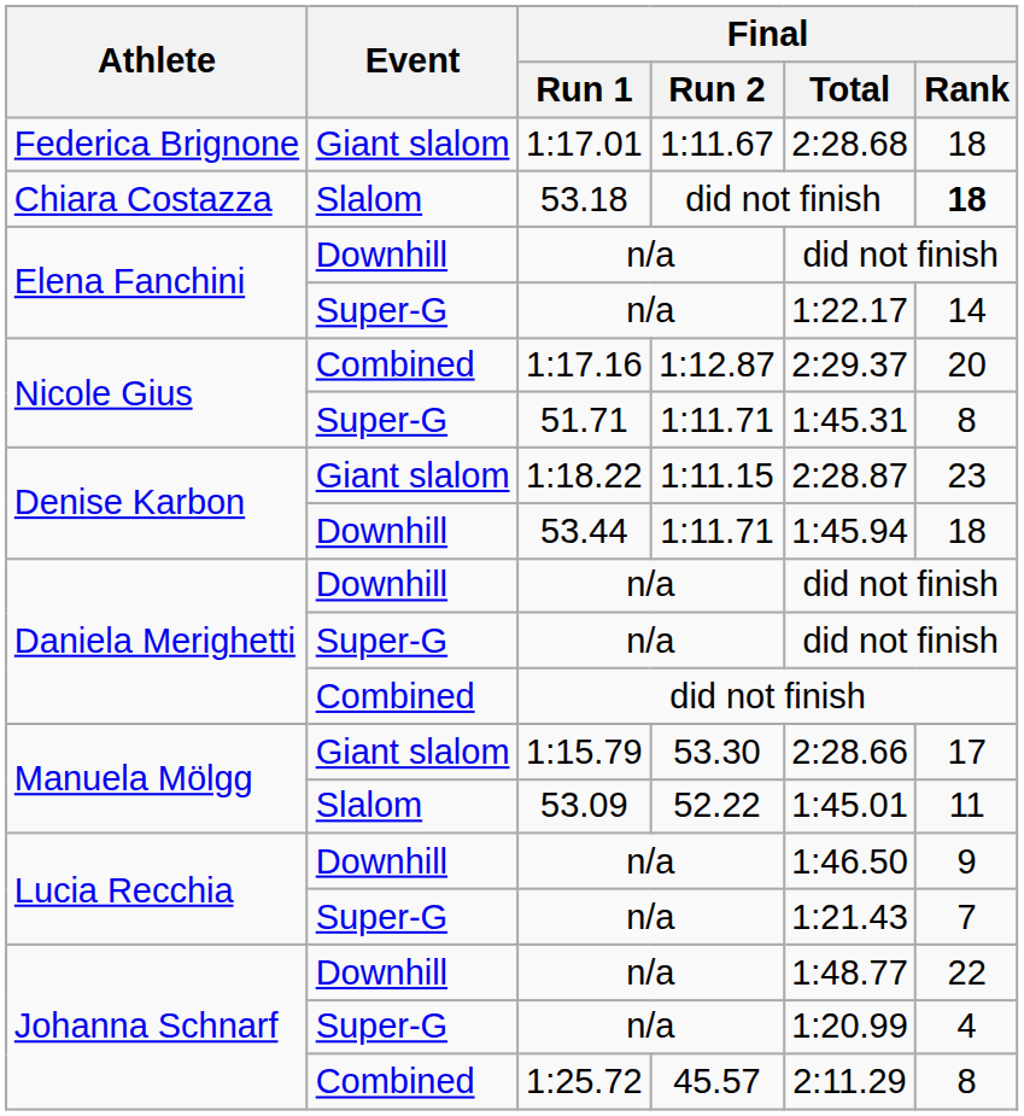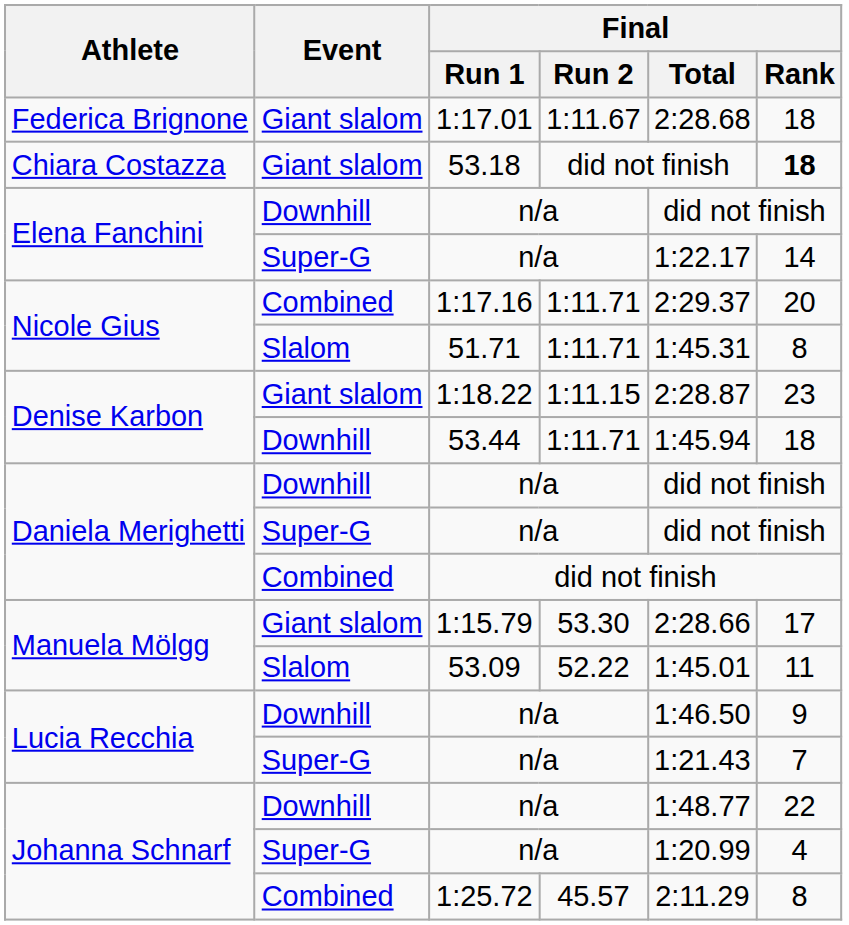 <table class="wikitable" style="font-size:90%">
 <tr>
 <th rowspan="2">Athlete</th>
 <th rowspan="2">Event</th>
 <th colspan="4">Final</th>
 </tr>
 <tr>
 <th>Run 1</th>
 <th>Run 2</th>
 <th>Total</th>
 <th>Rank</th>
 </tr>
 <tr align=center>
 <td align=left><a href='#'>Federica Brignone</a></td>
 <td align=left><a href='#'>Giant slalom</a></td>
 <td>1:17.01</td>
 <td>1:11.67</td>
 <td>2:28.68</td>
 <td>18</td>
 </tr>
 <tr align=center>
 <td align=left><a href='#'>Chiara Costazza</a></td>
-<td align=left><a href='#'>Slalom</a></td>
+<td align=left><a href='#'>Giant slalom</a></td>
 <td>53.18</td>
 <td colspan=2>did not finish</td>
 <td><strong>18</strong></td>
 </tr>
 <tr align=center>
 <td align=left rowspan=2><a href='#'>Elena Fanchini</a></td>
 <td align=left><a href='#'>Downhill</a></td>
 <td colspan=2>n/a</td>
 <td colspan=2>did not finish</td>
 </tr>
 <tr align=center>
 <td align=left><a href='#'>Super-G</a></td>
 <td colspan=2>n/a</td>
 <td>1:22.17</td>
 <td>14</td>
 </tr>
 <tr align=center>
 <td align=left rowspan=2><a href='#'>Nicole Gius</a></td>
 <td align=left><a href='#'>Combined</a></td>
 <td>1:17.16</td>
-<td>1:12.87</td>
+<td>1:11.71</td>
 <td>2:29.37</td>
 <td>20</td>
 </tr>
 <tr align=center>
-<td align=left><a href='#'>Super-G</a></td>
+<td align=left><a href='#'>Slalom</a></td>
 <td>51.71</td>
 <td>1:11.71</td>
 <td>1:45.31</td>
 <td>8</td>
 </tr>
 <tr align=center>
 <td align=left rowspan=2><a href='#'>Denise Karbon</a></td>
 <td align=left><a href='#'>Giant slalom</a></td>
 <td>1:18.22</td>
 <td>1:11.15</td>
 <td>2:28.87</td>
 <td>23</td>
 </tr>
 <tr align=center>
 <td align=left><a href='#'>Downhill</a></td>
 <td>53.44</td>
 <td>1:11.71</td>
 <td>1:45.94</td>
 <td>18</td>
 </tr>
 <tr align=center>
 <td align=left rowspan=3><a href='#'>Daniela Merighetti</a></td>
 <td align=left><a href='#'>Downhill</a></td>
 <td colspan=2>n/a</td>
 <td colspan=2>did not finish</td>
 </tr>
 <tr align=center>
 <td align=left><a href='#'>Super-G</a></td>
 <td colspan=2>n/a</td>
 <td colspan=2>did not finish</td>
 </tr>
 <tr align=center>
 <td align=left><a href='#'>Combined</a></td>
 <td colspan=4>did not finish</td>
 </tr>
 <tr align=center>
 <td align=left rowspan=2><a href='#'>Manuela Mölgg</a></td>
 <td align=left><a href='#'>Giant slalom</a></td>
 <td>1:15.79</td>
 <td>53.30</td>
 <td>2:28.66</td>
 <td>17</td>
 </tr>
 <tr align=center>
 <td align=left><a href='#'>Slalom</a></td>
 <td>53.09</td>
 <td>52.22</td>
 <td>1:45.01</td>
 <td>11</td>
 </tr>
 <tr align=center>
 <td align=left rowspan=2><a href='#'>Lucia Recchia</a></td>
 <td align=left><a href='#'>Downhill</a></td>
 <td colspan=2>n/a</td>
 <td>1:46.50</td>
 <td>9</td>
 </tr>
 <tr align=center>
 <td align=left><a href='#'>Super-G</a></td>
 <td colspan=2>n/a</td>
 <td>1:21.43</td>
 <td>7</td>
 </tr>
 <tr align=center>
 <td align=left rowspan=3><a href='#'>Johanna Schnarf</a></td>
 <td align=left><a href='#'>Downhill</a></td>
 <td colspan=2>n/a</td>
 <td>1:48.77</td>
 <td>22</td>
 </tr>
 <tr align=center>
 <td align=left><a href='#'>Super-G</a></td>
 <td colspan=2>n/a</td>
 <td>1:20.99</td>
 <td>4</td>
 </tr>
 <tr align=center>
 <td align=left><a href='#'>Combined</a></td>
 <td>1:25.72</td>
 <td>45.57</td>
 <td>2:11.29</td>
 <td>8</td>
 </tr>
 </table>
